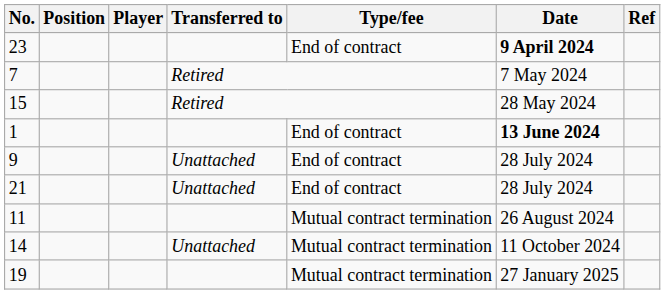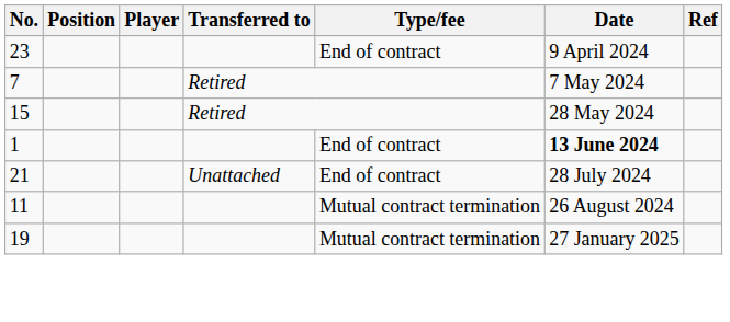 <table class="wikitable plainrowheaders sortable" style="text-align:center; text-align:left">
 <tr>
 <th scope="col">No.</th>
 <th scope="col">Position</th>
 <th scope="col">Player</th>
 <th scope="col">Transferred to</th>
 <th scope="col">Type/fee</th>
 <th scope="col">Date</th>
 <th scope="col" class="unsortable">Ref</th>
 </tr>
 <tr>
 <td>23</td>
 <td></td>
 <td align=left></td>
 <td></td>
 <td>End of contract</td>
-<td><strong>9 April 2024</strong></td>
+<td>9 April 2024</td>
 <td></td>
 </tr>
 <tr>
 <td>7</td>
 <td></td>
 <td align=left></td>
 <td colspan=2><em>Retired</em></td>
 <td>7 May 2024</td>
 <td></td>
 </tr>
 <tr>
 <td>15</td>
 <td></td>
 <td align=left></td>
 <td colspan=2><em>Retired</em></td>
 <td>28 May 2024</td>
 <td></td>
 </tr>
 <tr>
 <td>1</td>
 <td></td>
 <td align=left></td>
 <td></td>
 <td>End of contract</td>
 <td><strong>13 June 2024</strong></td>
 <td></td>
 </tr>
 <tr>
-<td>9</td>
-<td></td>
-<td align=left></td>
-<td><em>Unattached</em></td>
-<td>End of contract</td>
-<td>28 July 2024</td>
-<td></td>
-</tr>
-<tr>
 <td>21</td>
 <td></td>
 <td align=left></td>
 <td><em>Unattached</em></td>
 <td>End of contract</td>
 <td>28 July 2024</td>
 <td></td>
 </tr>
 <tr>
 <td>11</td>
 <td></td>
 <td align=left></td>
 <td></td>
 <td>Mutual contract termination</td>
 <td>26 August 2024</td>
 <td></td>
 </tr>
 <tr>
-<td>14</td>
-<td></td>
-<td align=left></td>
-<td><em>Unattached</em></td>
-<td>Mutual contract termination</td>
-<td>11 October 2024</td>
-<td></td>
-</tr>
-<tr>
 <td>19</td>
 <td></td>
 <td align=left></td>
 <td></td>
 <td>Mutual contract termination</td>
 <td>27 January 2025</td>
 <td></td>
 </tr>
 </table>
